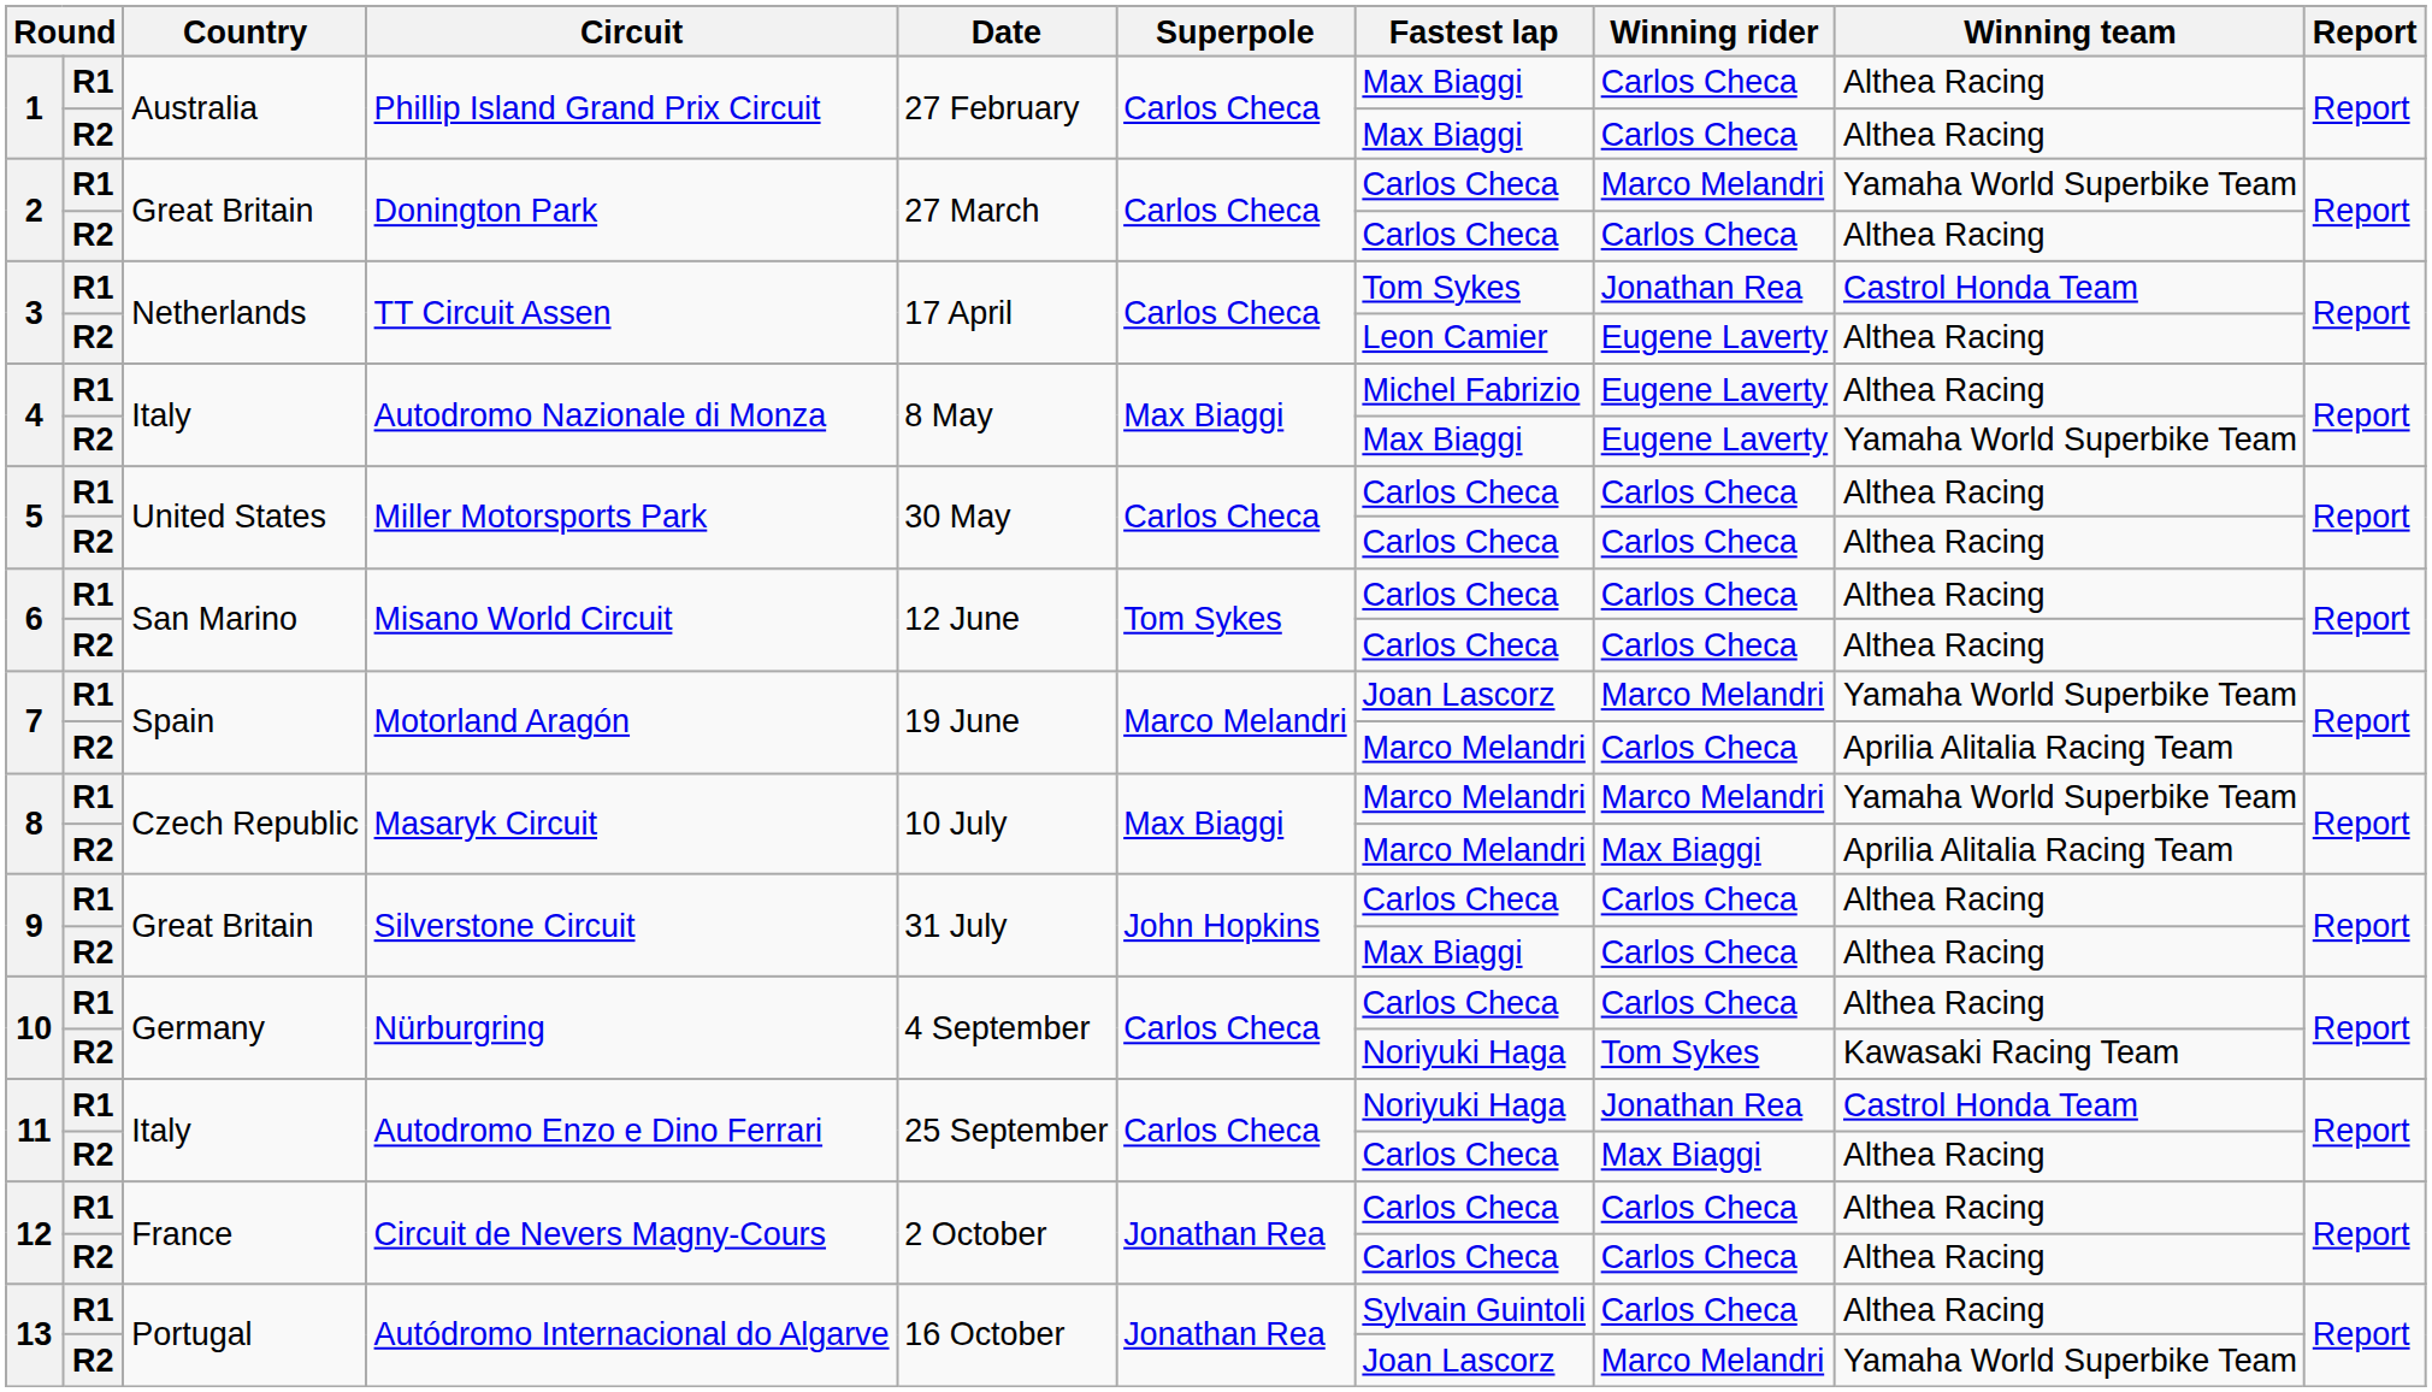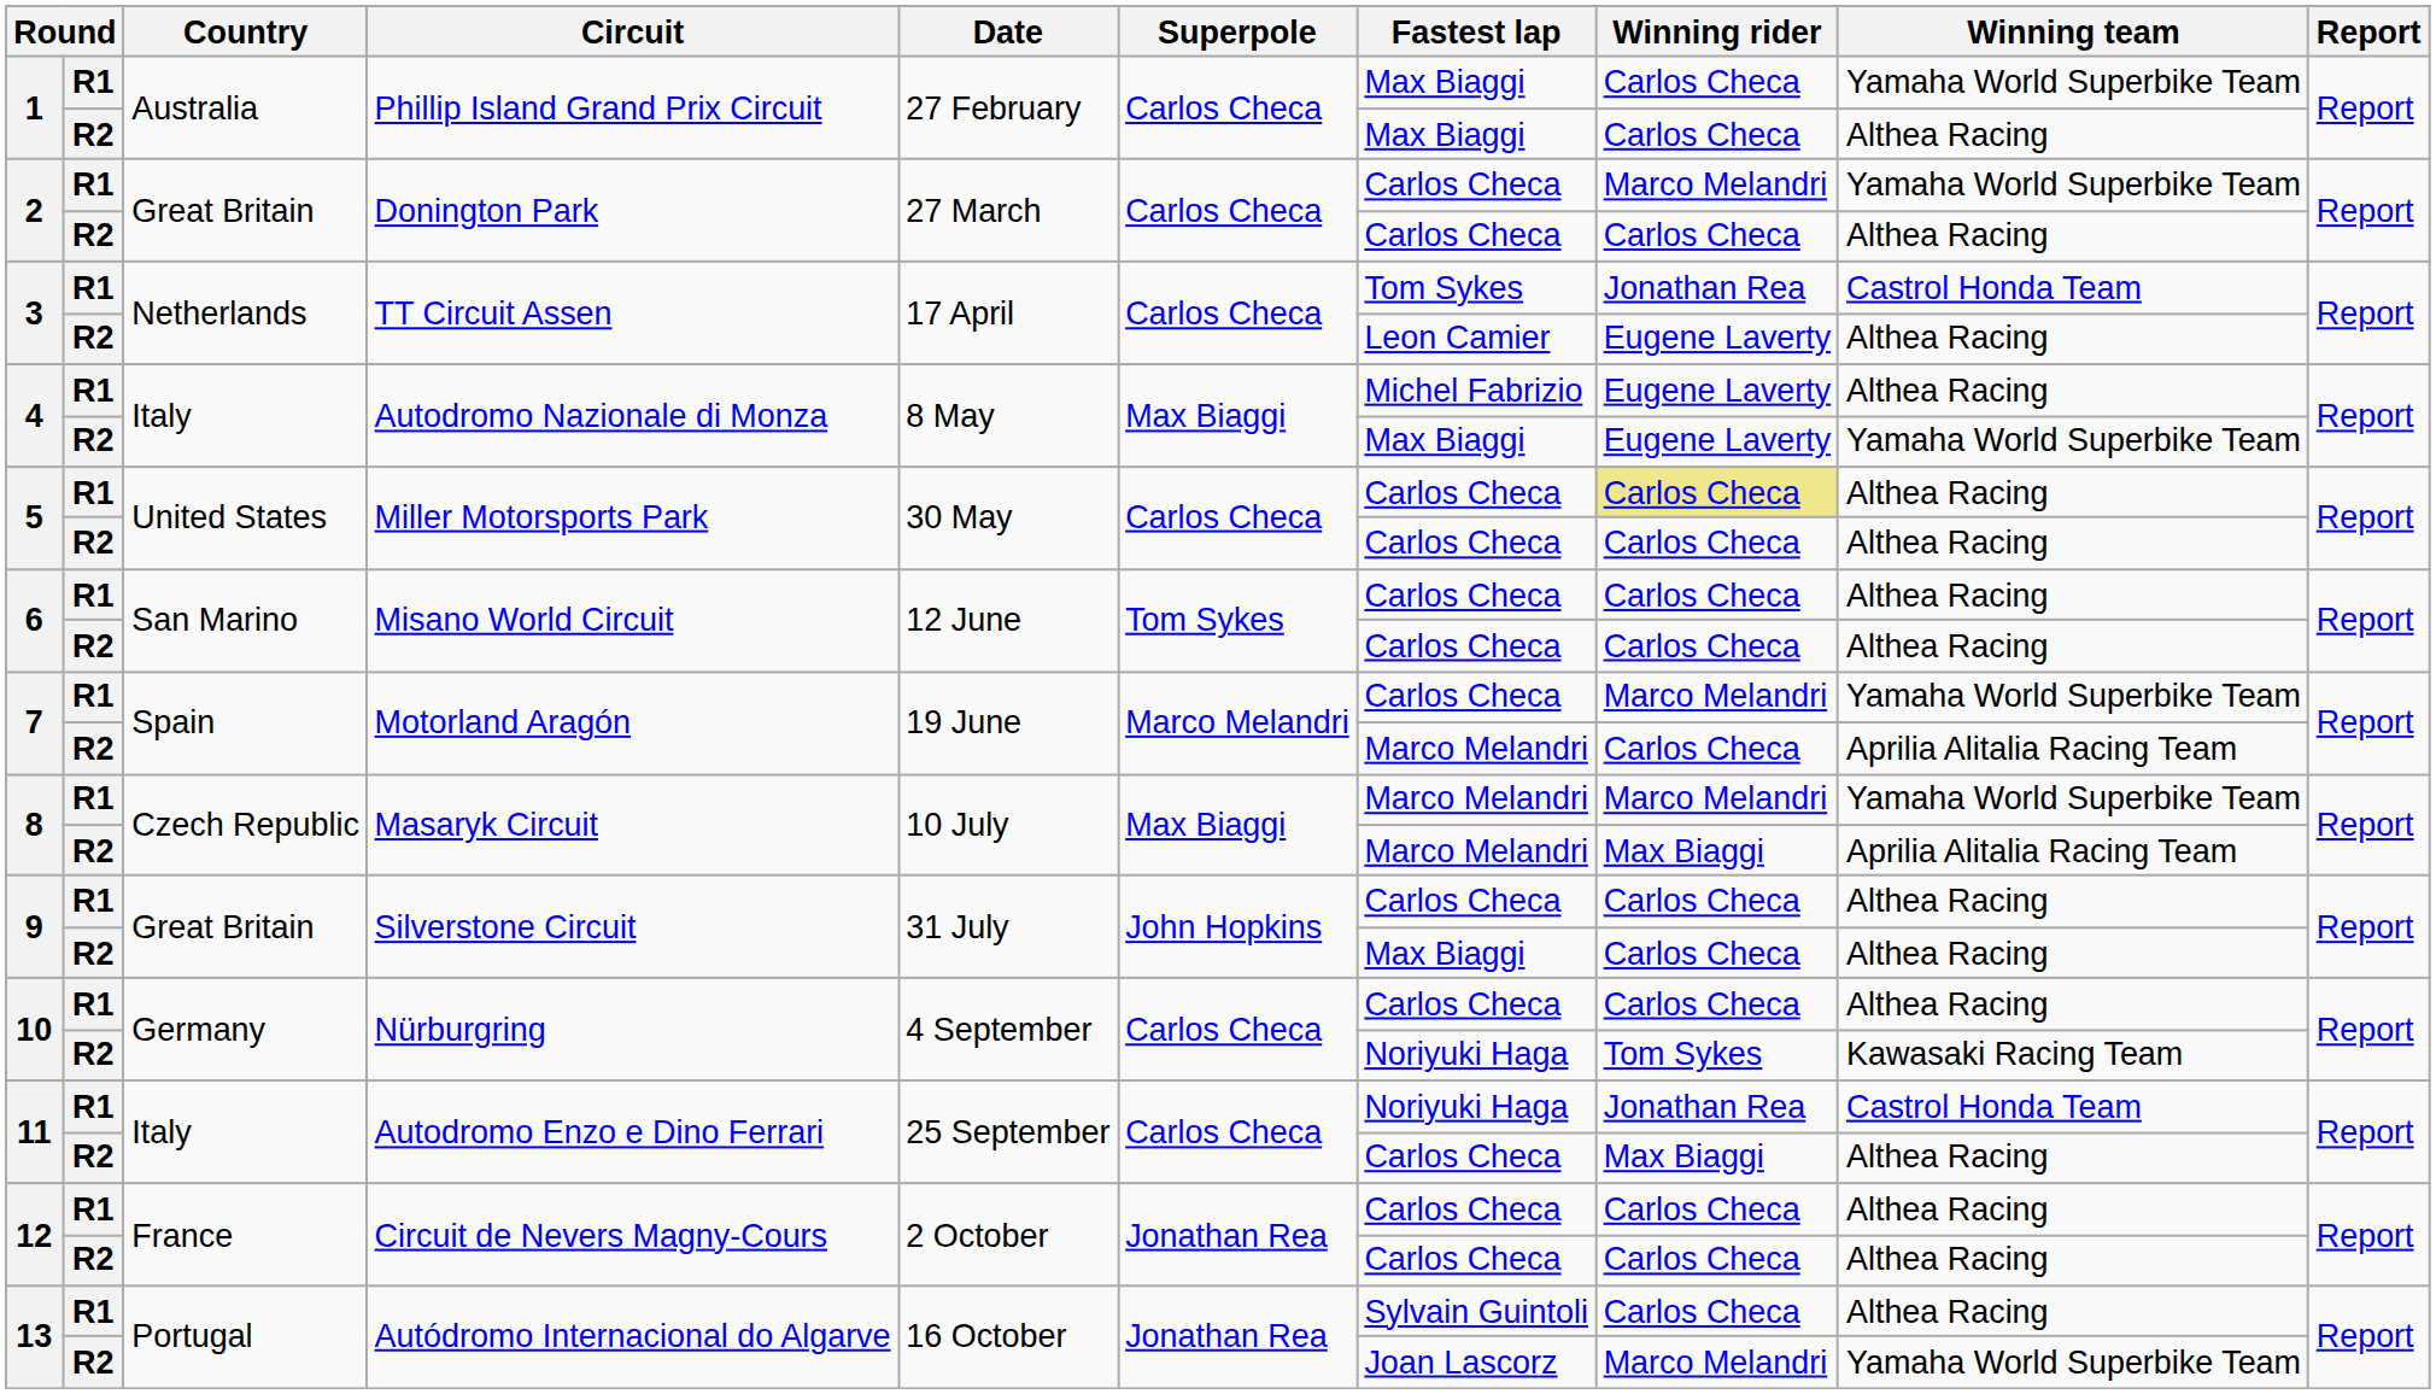 <table class="wikitable" style="font-size: 85%">
 <tr>
 <th colspan=2>Round</th>
 <th>Country</th>
 <th>Circuit</th>
 <th>Date</th>
 <th>Superpole</th>
 <th>Fastest lap</th>
 <th>Winning rider</th>
 <th>Winning team</th>
 <th>Report</th>
 </tr>
 <tr>
 <th rowspan=2>1</th>
 <th>R1</th>
 <td rowspan=2> Australia</td>
 <td rowspan=2><a href='#'>Phillip Island Grand Prix Circuit</a></td>
 <td rowspan=2>27 February</td>
 <td rowspan=2> <a href='#'>Carlos Checa</a></td>
 <td> <a href='#'>Max Biaggi</a></td>
 <td> <a href='#'>Carlos Checa</a></td>
-<td>Althea Racing</td>
+<td>Yamaha World Superbike Team</td>
 <td rowspan=2><a href='#'>Report</a></td>
 </tr>
 <tr>
 <th>R2</th>
 <td> <a href='#'>Max Biaggi</a></td>
 <td> <a href='#'>Carlos Checa</a></td>
 <td>Althea Racing</td>
 </tr>
 <tr>
 <th rowspan=2>2</th>
 <th>R1</th>
 <td rowspan=2> Great Britain</td>
 <td rowspan=2><a href='#'>Donington Park</a></td>
 <td rowspan=2>27 March</td>
 <td rowspan=2> <a href='#'>Carlos Checa</a></td>
 <td> <a href='#'>Carlos Checa</a></td>
 <td> <a href='#'>Marco Melandri</a></td>
 <td>Yamaha World Superbike Team</td>
 <td rowspan=2><a href='#'>Report</a></td>
 </tr>
 <tr>
 <th>R2</th>
 <td> <a href='#'>Carlos Checa</a></td>
 <td> <a href='#'>Carlos Checa</a></td>
 <td>Althea Racing</td>
 </tr>
 <tr>
 <th rowspan=2>3</th>
 <th>R1</th>
 <td rowspan=2> Netherlands</td>
 <td rowspan=2><a href='#'>TT Circuit Assen</a></td>
 <td rowspan=2>17 April</td>
 <td rowspan=2> <a href='#'>Carlos Checa</a></td>
 <td> <a href='#'>Tom Sykes</a></td>
 <td> <a href='#'>Jonathan Rea</a></td>
 <td><a href='#'>Castrol Honda Team</a></td>
 <td rowspan=2><a href='#'>Report</a></td>
 </tr>
 <tr>
 <th>R2</th>
 <td> <a href='#'>Leon Camier</a></td>
 <td> <a href='#'>Eugene Laverty</a></td>
 <td>Althea Racing</td>
 </tr>
 <tr>
 <th rowspan=2>4</th>
 <th>R1</th>
 <td rowspan=2> Italy</td>
 <td rowspan=2><a href='#'>Autodromo Nazionale di Monza</a></td>
 <td rowspan=2>8 May</td>
 <td rowspan=2> <a href='#'>Max Biaggi</a></td>
 <td> <a href='#'>Michel Fabrizio</a></td>
 <td> <a href='#'>Eugene Laverty</a></td>
 <td>Althea Racing</td>
 <td rowspan=2><a href='#'>Report</a></td>
 </tr>
 <tr>
 <th>R2</th>
 <td> <a href='#'>Max Biaggi</a></td>
 <td> <a href='#'>Eugene Laverty</a></td>
 <td>Yamaha World Superbike Team</td>
 </tr>
 <tr>
 <th rowspan=2>5</th>
 <th>R1</th>
 <td rowspan=2> United States</td>
 <td rowspan=2><a href='#'>Miller Motorsports Park</a></td>
 <td rowspan=2>30 May</td>
 <td rowspan=2> <a href='#'>Carlos Checa</a></td>
 <td> <a href='#'>Carlos Checa</a></td>
-<td> <a href='#'>Carlos Checa</a></td>
+<td style="background: khaki;"> <a href='#'>Carlos Checa</a></td>
 <td>Althea Racing</td>
 <td rowspan=2><a href='#'>Report</a></td>
 </tr>
 <tr>
 <th>R2</th>
 <td> <a href='#'>Carlos Checa</a></td>
 <td> <a href='#'>Carlos Checa</a></td>
 <td>Althea Racing</td>
 </tr>
 <tr>
 <th rowspan=2>6</th>
 <th>R1</th>
 <td rowspan=2> San Marino</td>
 <td rowspan=2><a href='#'>Misano World Circuit</a></td>
 <td rowspan=2>12 June</td>
 <td rowspan=2> <a href='#'>Tom Sykes</a></td>
 <td> <a href='#'>Carlos Checa</a></td>
 <td> <a href='#'>Carlos Checa</a></td>
 <td>Althea Racing</td>
 <td rowspan=2><a href='#'>Report</a></td>
 </tr>
 <tr>
 <th>R2</th>
 <td> <a href='#'>Carlos Checa</a></td>
 <td> <a href='#'>Carlos Checa</a></td>
 <td>Althea Racing</td>
 </tr>
 <tr>
 <th rowspan=2>7</th>
 <th>R1</th>
 <td rowspan=2> Spain</td>
 <td rowspan=2><a href='#'>Motorland Aragón</a></td>
 <td rowspan=2>19 June</td>
 <td rowspan=2> <a href='#'>Marco Melandri</a></td>
-<td> <a href='#'>Joan Lascorz</a></td>
+<td> <a href='#'>Carlos Checa</a></td>
 <td> <a href='#'>Marco Melandri</a></td>
 <td>Yamaha World Superbike Team</td>
 <td rowspan=2><a href='#'>Report</a></td>
 </tr>
 <tr>
 <th>R2</th>
 <td> <a href='#'>Marco Melandri</a></td>
 <td> <a href='#'>Carlos Checa</a></td>
 <td>Aprilia Alitalia Racing Team</td>
 </tr>
 <tr>
 <th rowspan=2>8</th>
 <th>R1</th>
 <td rowspan=2> Czech Republic</td>
 <td rowspan=2><a href='#'>Masaryk Circuit</a></td>
 <td rowspan=2>10 July</td>
 <td rowspan=2> <a href='#'>Max Biaggi</a></td>
 <td> <a href='#'>Marco Melandri</a></td>
 <td> <a href='#'>Marco Melandri</a></td>
 <td>Yamaha World Superbike Team</td>
 <td rowspan=2><a href='#'>Report</a></td>
 </tr>
 <tr>
 <th>R2</th>
 <td> <a href='#'>Marco Melandri</a></td>
 <td> <a href='#'>Max Biaggi</a></td>
 <td>Aprilia Alitalia Racing Team</td>
 </tr>
 <tr>
 <th rowspan=2>9</th>
 <th>R1</th>
 <td rowspan=2> Great Britain</td>
 <td rowspan=2><a href='#'>Silverstone Circuit</a></td>
 <td rowspan=2>31 July</td>
 <td rowspan=2> <a href='#'>John Hopkins</a></td>
 <td> <a href='#'>Carlos Checa</a></td>
 <td> <a href='#'>Carlos Checa</a></td>
 <td>Althea Racing</td>
 <td rowspan=2><a href='#'>Report</a></td>
 </tr>
 <tr>
 <th>R2</th>
 <td> <a href='#'>Max Biaggi</a></td>
 <td> <a href='#'>Carlos Checa</a></td>
 <td>Althea Racing</td>
 </tr>
 <tr>
 <th rowspan=2>10</th>
 <th>R1</th>
 <td rowspan=2> Germany</td>
 <td rowspan=2><a href='#'>Nürburgring</a></td>
 <td rowspan=2>4 September</td>
 <td rowspan=2> <a href='#'>Carlos Checa</a></td>
 <td> <a href='#'>Carlos Checa</a></td>
 <td> <a href='#'>Carlos Checa</a></td>
 <td>Althea Racing</td>
 <td rowspan=2><a href='#'>Report</a></td>
 </tr>
 <tr>
 <th>R2</th>
 <td> <a href='#'>Noriyuki Haga</a></td>
 <td> <a href='#'>Tom Sykes</a></td>
 <td>Kawasaki Racing Team</td>
 </tr>
 <tr>
 <th rowspan=2>11</th>
 <th>R1</th>
 <td rowspan=2> Italy</td>
 <td rowspan=2><a href='#'>Autodromo Enzo e Dino Ferrari</a></td>
 <td rowspan=2>25 September</td>
 <td rowspan=2> <a href='#'>Carlos Checa</a></td>
 <td> <a href='#'>Noriyuki Haga</a></td>
 <td> <a href='#'>Jonathan Rea</a></td>
 <td><a href='#'>Castrol Honda Team</a></td>
 <td rowspan=2><a href='#'>Report</a></td>
 </tr>
 <tr>
 <th>R2</th>
 <td> <a href='#'>Carlos Checa</a></td>
 <td> <a href='#'>Max Biaggi</a></td>
 <td>Althea Racing</td>
 </tr>
 <tr>
 <th rowspan=2>12</th>
 <th>R1</th>
 <td rowspan=2> France</td>
 <td rowspan=2><a href='#'>Circuit de Nevers Magny-Cours</a></td>
 <td rowspan=2>2 October</td>
 <td rowspan=2> <a href='#'>Jonathan Rea</a></td>
 <td> <a href='#'>Carlos Checa</a></td>
 <td> <a href='#'>Carlos Checa</a></td>
 <td>Althea Racing</td>
 <td rowspan=2><a href='#'>Report</a></td>
 </tr>
 <tr>
 <th>R2</th>
 <td> <a href='#'>Carlos Checa</a></td>
 <td> <a href='#'>Carlos Checa</a></td>
 <td>Althea Racing</td>
 </tr>
 <tr>
 <th rowspan=2>13</th>
 <th>R1</th>
 <td rowspan=2> Portugal</td>
 <td rowspan=2><a href='#'>Autódromo Internacional do Algarve</a></td>
 <td rowspan=2>16 October</td>
 <td rowspan=2> <a href='#'>Jonathan Rea</a></td>
 <td> <a href='#'>Sylvain Guintoli</a></td>
 <td> <a href='#'>Carlos Checa</a></td>
 <td>Althea Racing</td>
 <td rowspan=2><a href='#'>Report</a></td>
 </tr>
 <tr>
 <th>R2</th>
 <td> <a href='#'>Joan Lascorz</a></td>
 <td> <a href='#'>Marco Melandri</a></td>
 <td>Yamaha World Superbike Team</td>
 </tr>
 </table>
